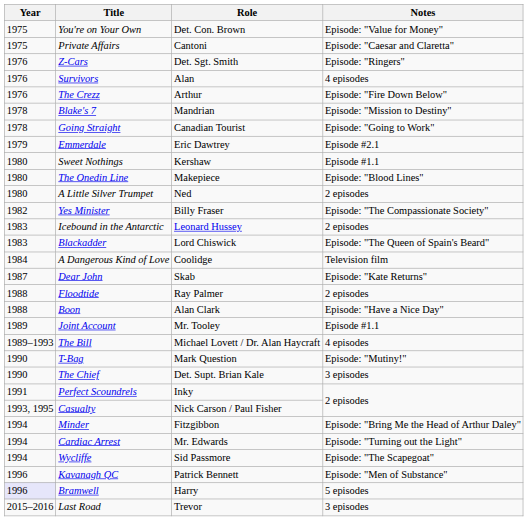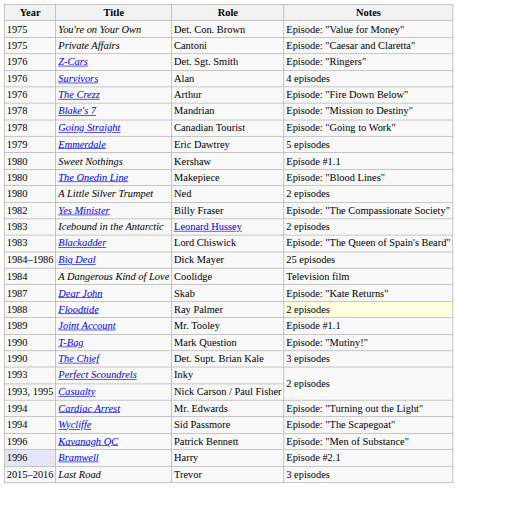 <table class="wikitable sortable">
 <tr>
 <th>Year</th>
 <th>Title</th>
 <th>Role</th>
 <th>Notes</th>
 </tr>
 <tr>
 <td>1975</td>
 <td><em>You're on Your Own</em></td>
 <td>Det. Con. Brown</td>
 <td>Episode: "Value for Money"</td>
 </tr>
 <tr>
 <td>1975</td>
 <td><em>Private Affairs</em></td>
 <td>Cantoni</td>
 <td>Episode: "Caesar and Claretta"</td>
 </tr>
 <tr>
 <td>1976</td>
 <td><em><a href='#'>Z-Cars</a></em></td>
 <td>Det. Sgt. Smith</td>
 <td>Episode: "Ringers"</td>
 </tr>
 <tr>
 <td>1976</td>
 <td><a href='#'><em>Survivors</em></a></td>
 <td>Alan</td>
 <td>4 episodes</td>
 </tr>
 <tr>
 <td>1976</td>
 <td><em><a href='#'>The Crezz</a></em></td>
 <td>Arthur</td>
 <td>Episode: "Fire Down Below"</td>
 </tr>
 <tr>
 <td>1978</td>
 <td><em><a href='#'>Blake's 7</a></em></td>
 <td>Mandrian</td>
 <td>Episode: "Mission to Destiny"</td>
 </tr>
 <tr>
 <td>1978</td>
 <td><a href='#'><em>Going Straight</em></a></td>
 <td>Canadian Tourist</td>
 <td>Episode: "Going to Work"</td>
 </tr>
 <tr>
 <td>1979</td>
 <td><em><a href='#'>Emmerdale</a></em></td>
 <td>Eric Dawtrey</td>
-<td>Episode #2.1</td>
+<td>5 episodes</td>
 </tr>
 <tr>
 <td>1980</td>
 <td><em>Sweet Nothings</em></td>
 <td>Kershaw</td>
 <td>Episode #1.1</td>
 </tr>
 <tr>
 <td>1980</td>
 <td><em><a href='#'>The Onedin Line</a></em></td>
 <td>Makepiece</td>
 <td>Episode: "Blood Lines"</td>
 </tr>
 <tr>
 <td>1980</td>
 <td><em>A Little Silver Trumpet</em></td>
 <td>Ned</td>
 <td>2 episodes</td>
 </tr>
 <tr>
 <td>1982</td>
 <td><em><a href='#'>Yes Minister</a></em></td>
 <td>Billy Fraser</td>
 <td>Episode: "The Compassionate Society"</td>
 </tr>
 <tr>
 <td>1983</td>
 <td><em>Icebound in the Antarctic</em></td>
 <td><a href='#'>Leonard Hussey</a></td>
 <td>2 episodes</td>
 </tr>
 <tr>
 <td>1983</td>
 <td><em><a href='#'>Blackadder</a></em></td>
 <td>Lord Chiswick</td>
 <td>Episode: "The Queen of Spain's Beard"</td>
 </tr>
 <tr>
+<td>1984–1986</td>
+<td><a href='#'><em>Big Deal</em></a></td>
+<td>Dick Mayer</td>
+<td>25 episodes</td>
+</tr>
+<tr>
 <td>1984</td>
 <td><em>A Dangerous Kind of Love</em></td>
 <td>Coolidge</td>
 <td>Television film</td>
 </tr>
 <tr>
 <td>1987</td>
 <td><a href='#'><em>Dear John</em></a></td>
 <td>Skab</td>
 <td>Episode: "Kate Returns"</td>
 </tr>
 <tr>
 <td>1988</td>
 <td><a href='#'><em>Floodtide</em></a></td>
 <td>Ray Palmer</td>
-<td>2 episodes</td>
-</tr>
-<tr>
-<td>1988</td>
-<td><a href='#'><em>Boon</em></a></td>
-<td>Alan Clark</td>
-<td>Episode: "Have a Nice Day"</td>
+<td style="background: lightyellow;">2 episodes</td>
 </tr>
 <tr>
 <td>1989</td>
 <td><a href='#'><em>Joint Account</em></a></td>
 <td>Mr. Tooley</td>
 <td>Episode #1.1</td>
-</tr>
-<tr>
-<td>1989–1993</td>
-<td><em><a href='#'>The Bill</a></em></td>
-<td>Michael Lovett / Dr. Alan Haycraft</td>
-<td>4 episodes</td>
 </tr>
 <tr>
 <td>1990</td>
 <td><em><a href='#'>T-Bag</a></em></td>
 <td>Mark Question</td>
 <td>Episode: "Mutiny!"</td>
 </tr>
 <tr>
 <td>1990</td>
 <td><a href='#'><em>The Chief</em></a></td>
 <td>Det. Supt. Brian Kale</td>
 <td>3 episodes</td>
 </tr>
 <tr>
-<td>1991</td>
+<td>1993</td>
 <td><em><a href='#'>Perfect Scoundrels</a></em></td>
 <td>Inky</td>
 <td rowspan="2">2 episodes</td>
 </tr>
 <tr>
 <td>1993, 1995</td>
 <td><a href='#'><em>Casualty</em></a></td>
 <td>Nick Carson / Paul Fisher</td>
-</tr>
-<tr>
-<td>1994</td>
-<td><a href='#'><em>Minder</em></a></td>
-<td>Fitzgibbon</td>
-<td>Episode: "Bring Me the Head of Arthur Daley"</td>
 </tr>
 <tr>
 <td>1994</td>
 <td><a href='#'><em>Cardiac Arrest</em></a></td>
 <td>Mr. Edwards</td>
 <td>Episode: "Turning out the Light"</td>
 </tr>
 <tr>
 <td>1994</td>
 <td><a href='#'><em>Wycliffe</em></a></td>
 <td>Sid Passmore</td>
 <td>Episode: "The Scapegoat"</td>
 </tr>
 <tr>
 <td>1996</td>
 <td><em><a href='#'>Kavanagh QC</a></em></td>
 <td>Patrick Bennett</td>
 <td>Episode: "Men of Substance"</td>
 </tr>
 <tr>
 <td style="background: lavender;">1996</td>
 <td><a href='#'><em>Bramwell</em></a></td>
 <td>Harry</td>
-<td>5 episodes</td>
+<td>Episode #2.1</td>
 </tr>
 <tr>
 <td>2015–2016</td>
 <td><em>Last Road</em></td>
 <td>Trevor</td>
 <td>3 episodes</td>
 </tr>
 </table>
